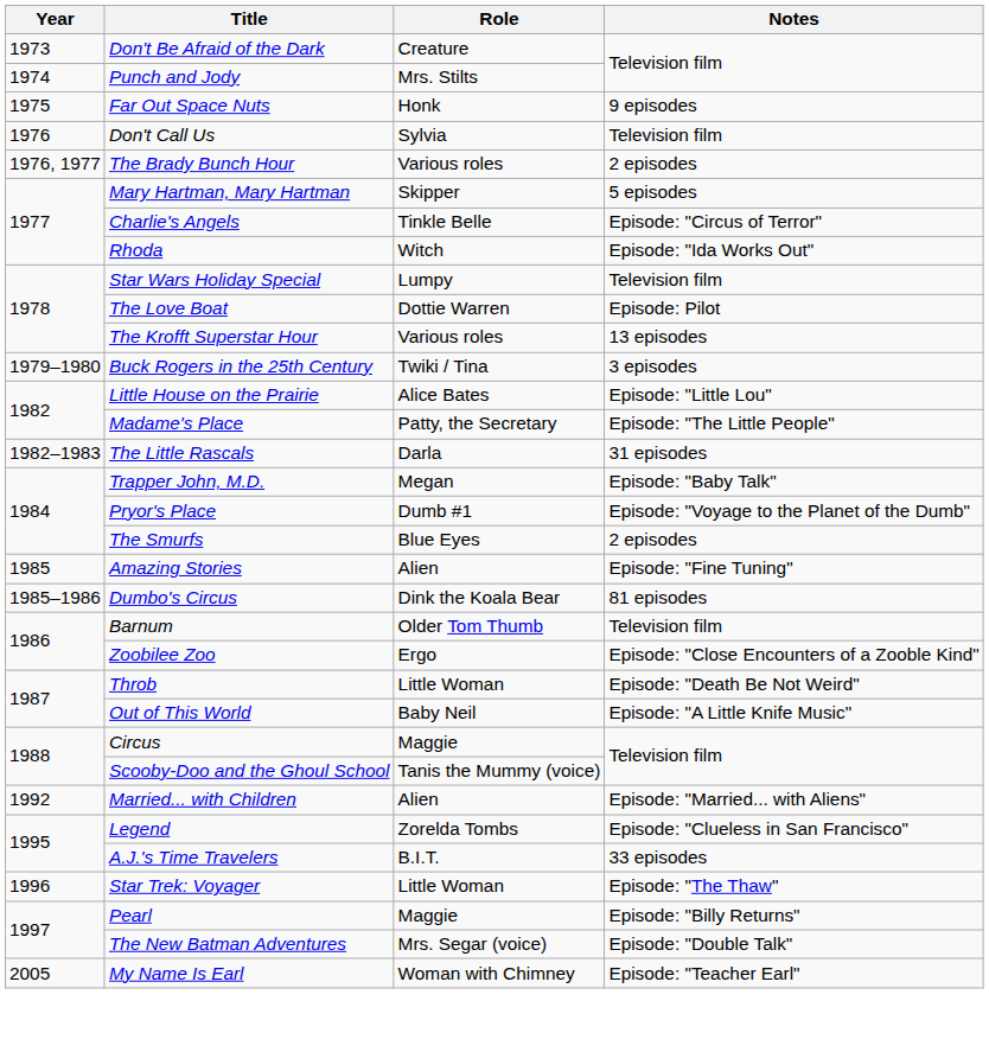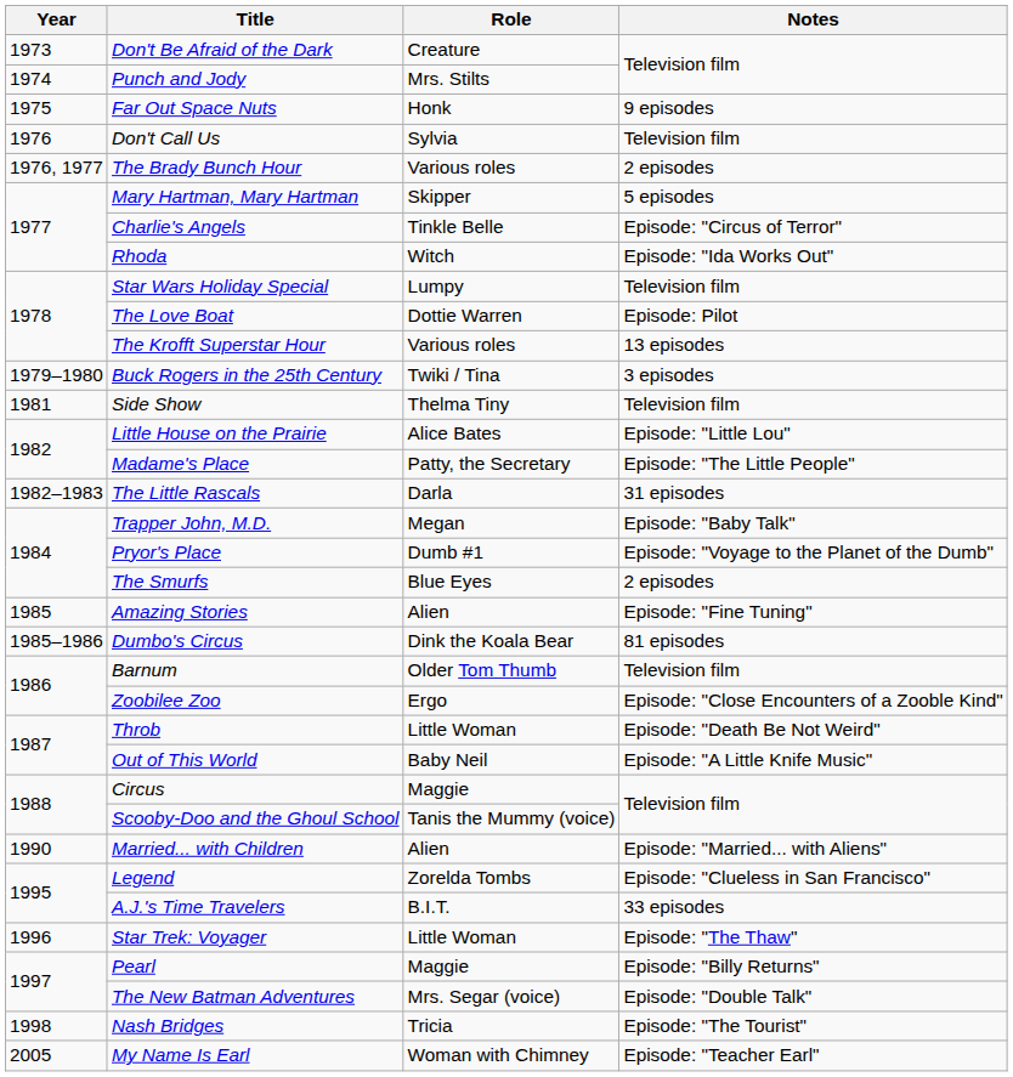 <table class="wikitable sortable">
 <tr>
 <th>Year</th>
 <th>Title</th>
 <th>Role</th>
 <th>Notes</th>
 </tr>
 <tr>
 <td>1973</td>
 <td><a href='#'><em>Don't Be Afraid of the Dark</em></a></td>
 <td>Creature</td>
 <td rowspan="2">Television film</td>
 </tr>
 <tr>
 <td>1974</td>
 <td><em><a href='#'>Punch and Jody</a></em></td>
 <td>Mrs. Stilts</td>
 </tr>
 <tr>
 <td>1975</td>
 <td><em><a href='#'>Far Out Space Nuts</a></em></td>
 <td>Honk</td>
 <td>9 episodes</td>
 </tr>
 <tr>
 <td>1976</td>
 <td><em>Don't Call Us</em></td>
 <td>Sylvia</td>
 <td>Television film</td>
 </tr>
 <tr>
 <td>1976, 1977</td>
 <td><em><a href='#'>The Brady Bunch Hour</a></em></td>
 <td>Various roles</td>
 <td>2 episodes</td>
 </tr>
 <tr>
 <td rowspan="3">1977</td>
 <td><em><a href='#'>Mary Hartman, Mary Hartman</a></em></td>
 <td>Skipper</td>
 <td>5 episodes</td>
 </tr>
 <tr>
 <td><em><a href='#'>Charlie's Angels</a></em></td>
 <td>Tinkle Belle</td>
 <td>Episode: "Circus of Terror"</td>
 </tr>
 <tr>
 <td><em><a href='#'>Rhoda</a></em></td>
 <td>Witch</td>
 <td>Episode: "Ida Works Out"</td>
 </tr>
 <tr>
 <td rowspan="3">1978</td>
 <td><em><a href='#'>Star Wars Holiday Special</a></em></td>
 <td>Lumpy</td>
 <td>Television film</td>
 </tr>
 <tr>
 <td><em><a href='#'>The Love Boat</a></em></td>
 <td>Dottie Warren</td>
 <td>Episode: Pilot</td>
 </tr>
 <tr>
 <td><em><a href='#'>The Krofft Superstar Hour</a></em></td>
 <td>Various roles</td>
 <td>13 episodes</td>
 </tr>
 <tr>
 <td>1979–1980</td>
 <td><a href='#'><em>Buck Rogers in the 25th Century</em></a></td>
 <td>Twiki / Tina</td>
 <td>3 episodes</td>
+</tr>
+<tr>
+<td>1981</td>
+<td><em>Side Show</em></td>
+<td>Thelma Tiny</td>
+<td>Television film</td>
 </tr>
 <tr>
 <td rowspan="2">1982</td>
 <td><a href='#'><em>Little House on the Prairie</em></a></td>
 <td>Alice Bates</td>
 <td>Episode: "Little Lou"</td>
 </tr>
 <tr>
 <td><em><a href='#'>Madame's Place</a></em></td>
 <td>Patty, the Secretary</td>
 <td>Episode: "The Little People"</td>
 </tr>
 <tr>
 <td>1982–1983</td>
 <td><a href='#'><em>The Little Rascals</em></a></td>
 <td>Darla</td>
 <td>31 episodes</td>
 </tr>
 <tr>
 <td rowspan="3">1984</td>
 <td><em><a href='#'>Trapper John, M.D.</a></em></td>
 <td>Megan</td>
 <td>Episode: "Baby Talk"</td>
 </tr>
 <tr>
 <td><em><a href='#'>Pryor's Place</a></em></td>
 <td>Dumb #1</td>
 <td>Episode: "Voyage to the Planet of the Dumb"</td>
 </tr>
 <tr>
 <td><a href='#'><em>The Smurfs</em></a></td>
 <td>Blue Eyes</td>
 <td>2 episodes</td>
 </tr>
 <tr>
 <td>1985</td>
 <td><a href='#'><em>Amazing Stories</em></a></td>
 <td>Alien</td>
 <td>Episode: "Fine Tuning"</td>
 </tr>
 <tr>
 <td>1985–1986</td>
 <td><em><a href='#'>Dumbo's Circus</a></em></td>
 <td>Dink the Koala Bear</td>
 <td>81 episodes</td>
 </tr>
 <tr>
 <td rowspan="2">1986</td>
 <td><em>Barnum</em></td>
 <td>Older <a href='#'>Tom Thumb</a></td>
 <td>Television film</td>
 </tr>
 <tr>
 <td><em><a href='#'>Zoobilee Zoo</a></em></td>
 <td>Ergo</td>
 <td>Episode: "Close Encounters of a Zooble Kind"</td>
 </tr>
 <tr>
 <td rowspan="2">1987</td>
 <td><em><a href='#'>Throb</a></em></td>
 <td>Little Woman</td>
 <td>Episode: "Death Be Not Weird"</td>
 </tr>
 <tr>
 <td><a href='#'><em>Out of This World</em></a></td>
 <td>Baby Neil</td>
 <td>Episode: "A Little Knife Music"</td>
 </tr>
 <tr>
 <td rowspan="2">1988</td>
 <td><em>Circus</em></td>
 <td>Maggie</td>
 <td rowspan="2">Television film</td>
 </tr>
 <tr>
 <td><em><a href='#'>Scooby-Doo and the Ghoul School</a></em></td>
 <td>Tanis the Mummy (voice)</td>
 </tr>
 <tr>
-<td>1992</td>
+<td>1990</td>
 <td><em><a href='#'>Married... with Children</a></em></td>
 <td>Alien</td>
 <td>Episode: "Married... with Aliens"</td>
 </tr>
 <tr>
 <td rowspan="2">1995</td>
 <td><a href='#'><em>Legend</em></a></td>
 <td>Zorelda Tombs</td>
 <td>Episode: "Clueless in San Francisco"</td>
 </tr>
 <tr>
 <td><em><a href='#'>A.J.'s Time Travelers</a></em></td>
 <td>B.I.T.</td>
 <td>33 episodes</td>
 </tr>
 <tr>
 <td>1996</td>
 <td><em><a href='#'>Star Trek: Voyager</a></em></td>
 <td>Little Woman</td>
 <td>Episode: "<a href='#'>The Thaw</a>"</td>
 </tr>
 <tr>
 <td rowspan="2">1997</td>
 <td><a href='#'><em>Pearl</em></a></td>
 <td>Maggie</td>
 <td>Episode: "Billy Returns"</td>
 </tr>
 <tr>
 <td><em><a href='#'>The New Batman Adventures</a></em></td>
 <td>Mrs. Segar (voice)</td>
 <td>Episode: "Double Talk"</td>
 </tr>
 <tr>
+<td>1998</td>
+<td><em><a href='#'>Nash Bridges</a></em></td>
+<td>Tricia</td>
+<td>Episode: "The Tourist"</td>
+</tr>
+<tr>
 <td>2005</td>
 <td><em><a href='#'>My Name Is Earl</a></em></td>
 <td>Woman with Chimney</td>
 <td>Episode: "Teacher Earl"</td>
 </tr>
 </table>
